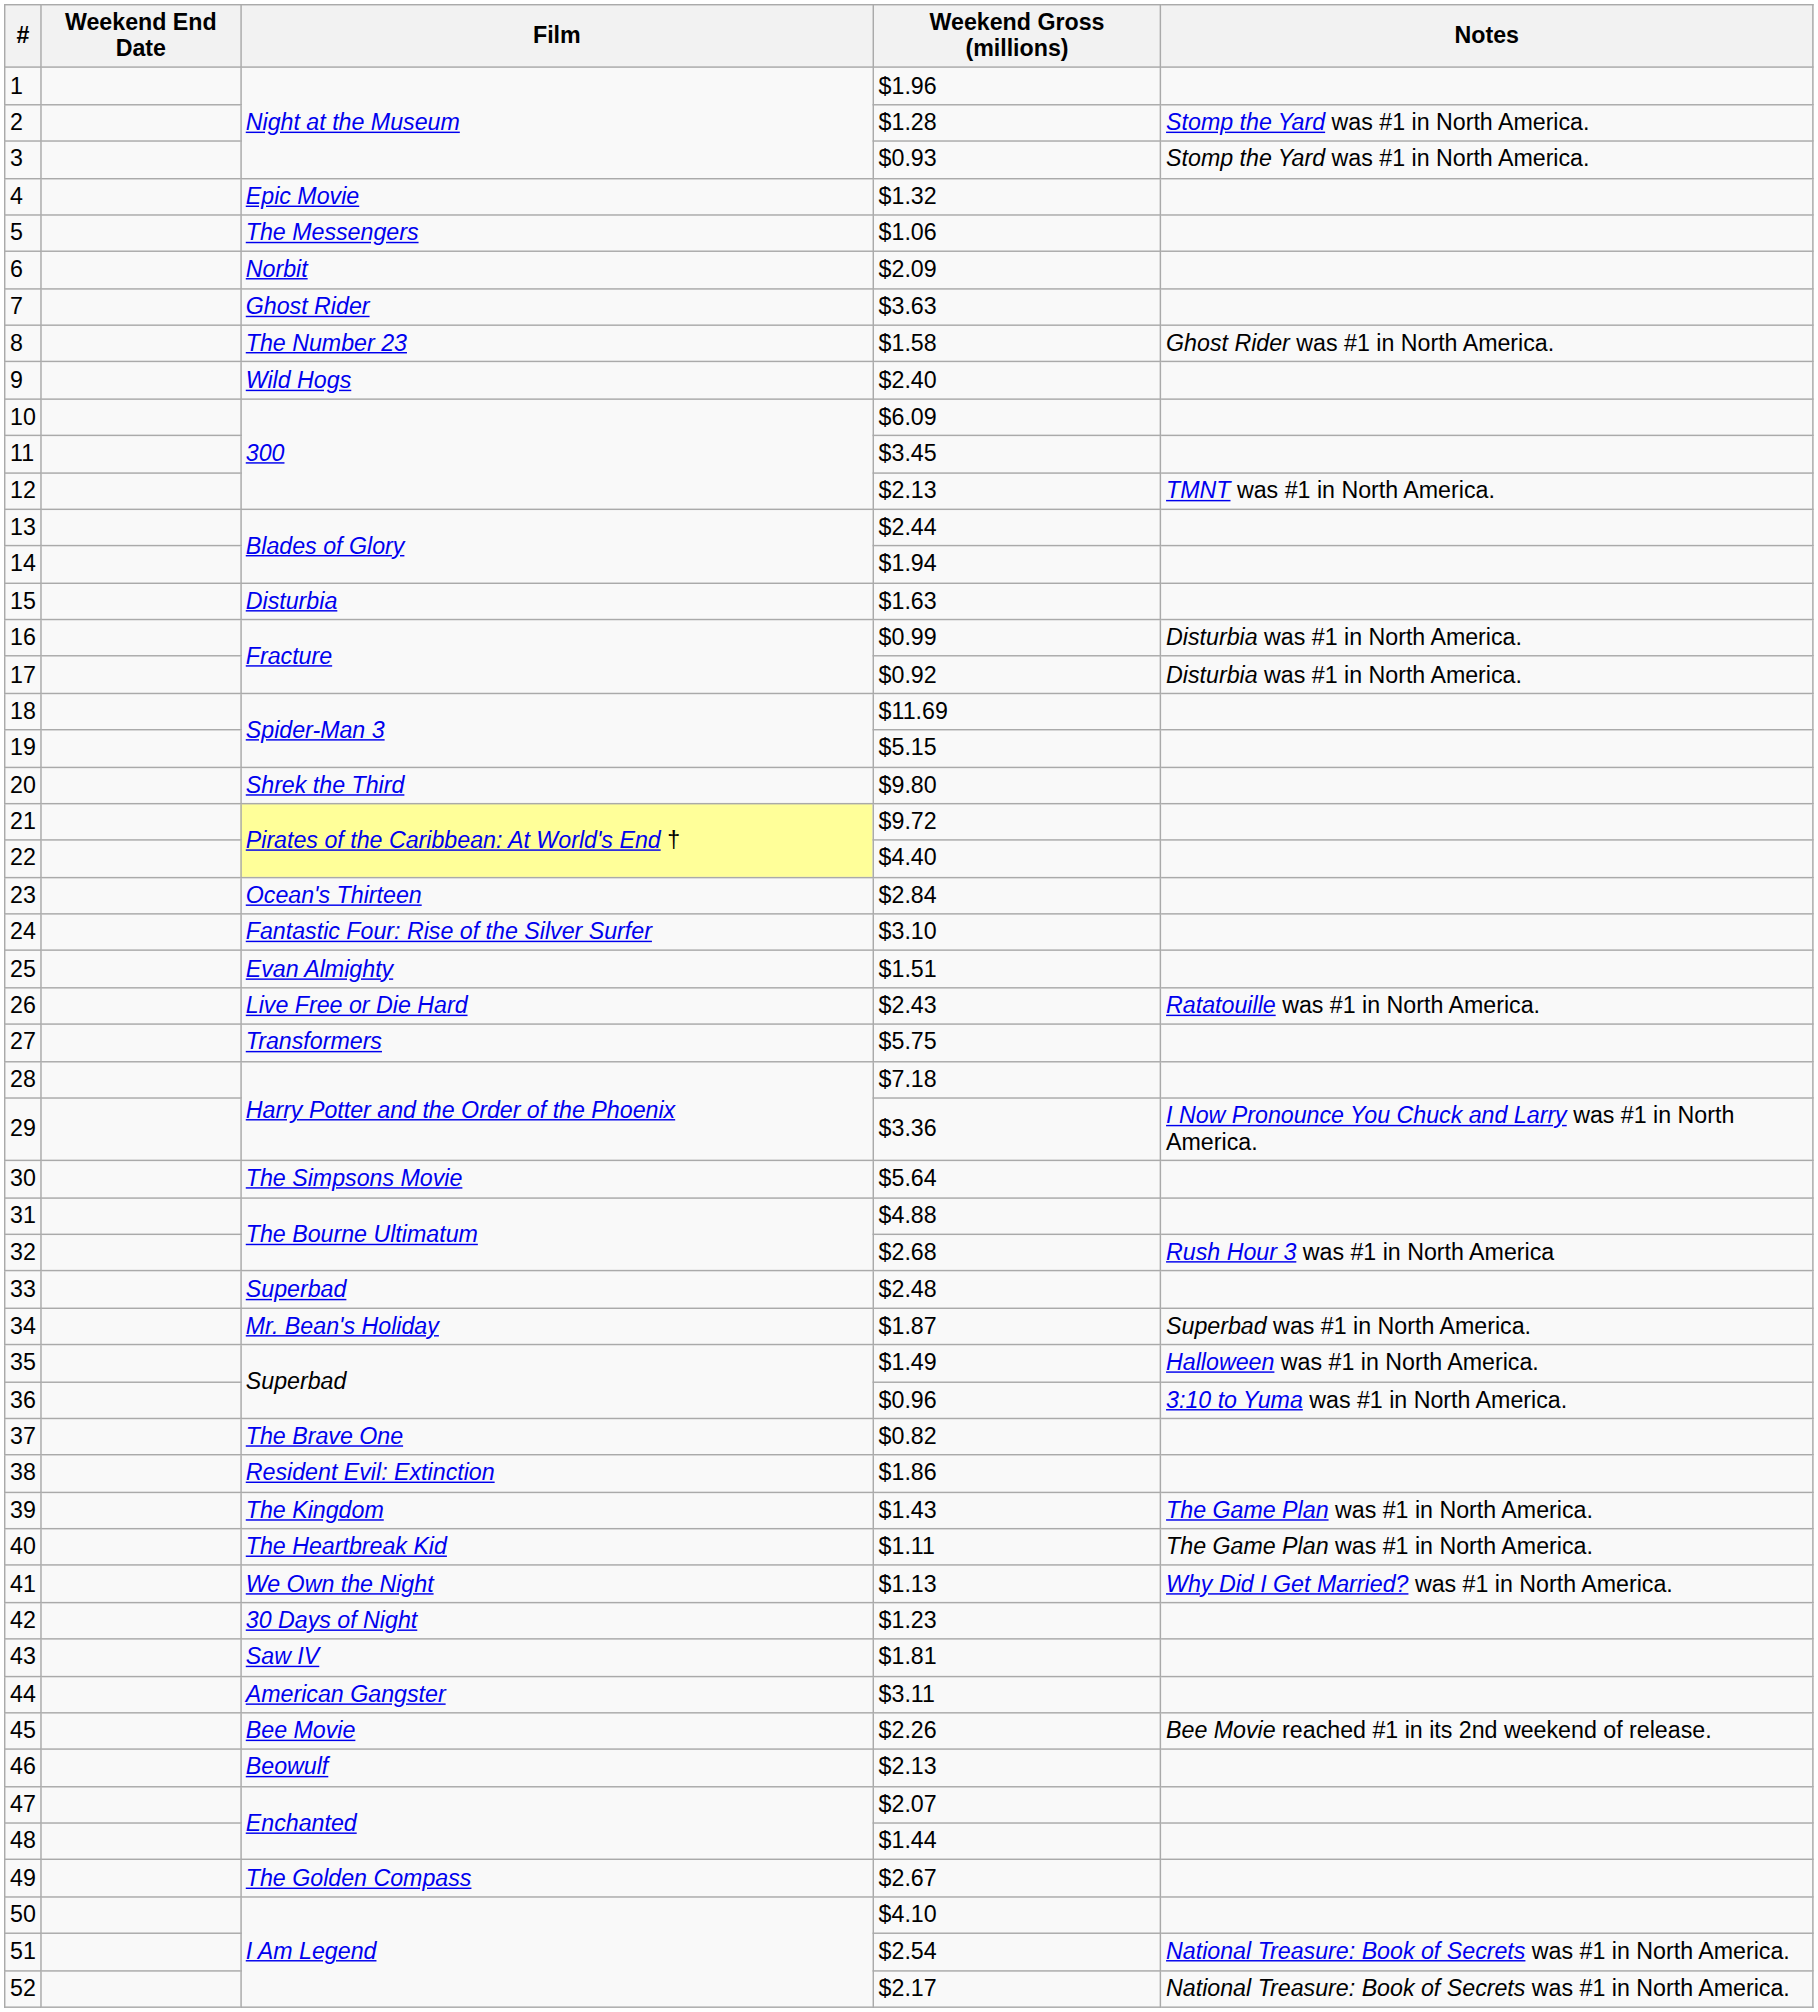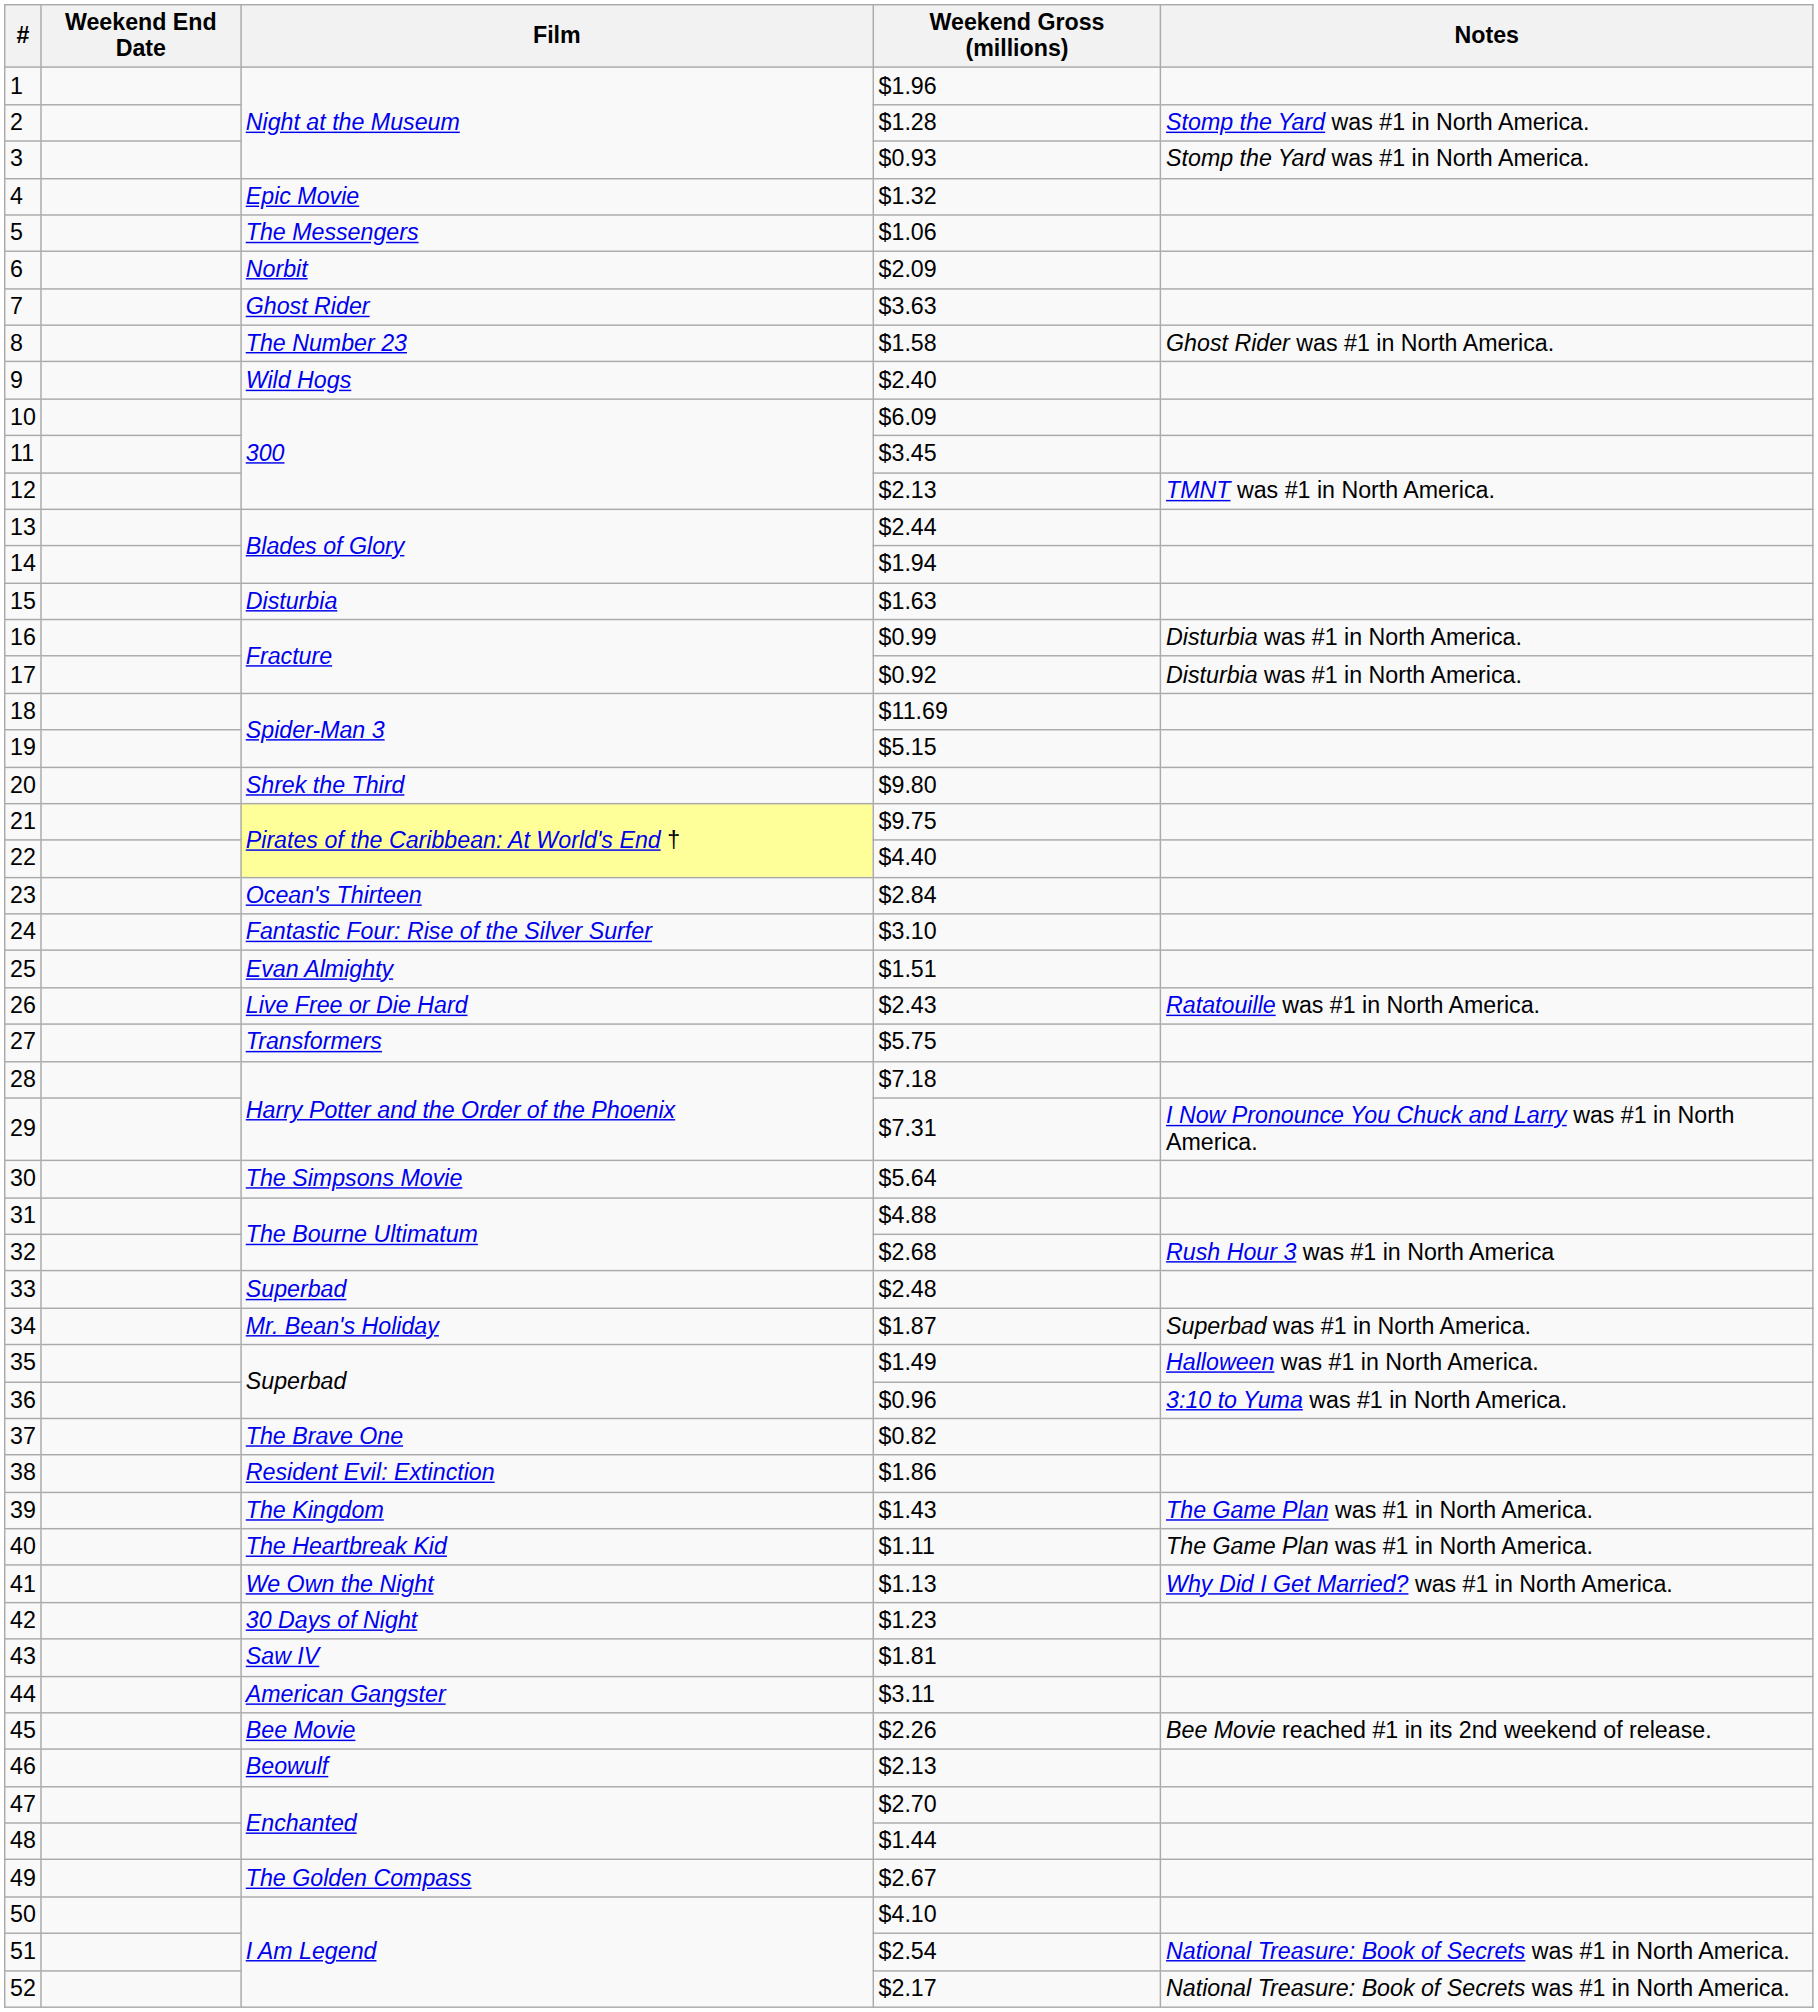 <table class="wikitable sortable">
 <tr>
 <th abbr="Week">#</th>
 <th abbr="Date" style="width:130px">Weekend End Date</th>
 <th width="35%">Film</th>
 <th abbr="Gross">Weekend Gross (millions)</th>
 <th>Notes</th>
 </tr>
 <tr>
 <td>1</td>
 <td></td>
 <td rowspan="3"><em><a href='#'>Night at the Museum</a></em></td>
 <td>$1.96</td>
 <td></td>
 </tr>
 <tr>
 <td>2</td>
 <td></td>
 <td>$1.28</td>
 <td><em><a href='#'>Stomp the Yard</a></em> was #1 in North America.</td>
 </tr>
 <tr>
 <td>3</td>
 <td></td>
 <td>$0.93</td>
 <td><em>Stomp the Yard</em> was #1 in North America.</td>
 </tr>
 <tr>
 <td>4</td>
 <td></td>
 <td><em><a href='#'>Epic Movie</a></em></td>
 <td>$1.32</td>
 <td></td>
 </tr>
 <tr>
 <td>5</td>
 <td></td>
 <td><em><a href='#'>The Messengers</a></em></td>
 <td>$1.06</td>
 <td></td>
 </tr>
 <tr>
 <td>6</td>
 <td></td>
 <td><em><a href='#'>Norbit</a></em></td>
 <td>$2.09</td>
 <td></td>
 </tr>
 <tr>
 <td>7</td>
 <td></td>
 <td><em><a href='#'>Ghost Rider</a></em></td>
 <td>$3.63</td>
 <td></td>
 </tr>
 <tr>
 <td>8</td>
 <td></td>
 <td><em><a href='#'>The Number 23</a></em></td>
 <td>$1.58</td>
 <td><em>Ghost Rider</em> was #1 in North America.</td>
 </tr>
 <tr>
 <td>9</td>
 <td></td>
 <td><em><a href='#'>Wild Hogs</a></em></td>
 <td>$2.40</td>
 <td></td>
 </tr>
 <tr>
 <td>10</td>
 <td></td>
 <td rowspan="3"><em><a href='#'>300</a></em></td>
 <td>$6.09</td>
 <td></td>
 </tr>
 <tr>
 <td>11</td>
 <td></td>
 <td>$3.45</td>
 <td></td>
 </tr>
 <tr>
 <td>12</td>
 <td></td>
 <td>$2.13</td>
 <td><em><a href='#'>TMNT</a></em> was #1 in North America.</td>
 </tr>
 <tr>
 <td>13</td>
 <td></td>
 <td rowspan="2"><em><a href='#'>Blades of Glory</a></em></td>
 <td>$2.44</td>
 <td></td>
 </tr>
 <tr>
 <td>14</td>
 <td></td>
 <td>$1.94</td>
 <td></td>
 </tr>
 <tr>
 <td>15</td>
 <td></td>
 <td><em><a href='#'>Disturbia</a></em></td>
 <td>$1.63</td>
 <td></td>
 </tr>
 <tr>
 <td>16</td>
 <td></td>
 <td rowspan="2"><em><a href='#'>Fracture</a></em></td>
 <td>$0.99</td>
 <td><em>Disturbia</em> was #1 in North America.</td>
 </tr>
 <tr>
 <td>17</td>
 <td></td>
 <td>$0.92</td>
 <td><em>Disturbia</em> was #1 in North America.</td>
 </tr>
 <tr>
 <td>18</td>
 <td></td>
 <td rowspan="2"><em><a href='#'>Spider-Man 3</a></em></td>
 <td>$11.69</td>
 <td></td>
 </tr>
 <tr>
 <td>19</td>
 <td></td>
 <td>$5.15</td>
 <td></td>
 </tr>
 <tr>
 <td>20</td>
 <td></td>
 <td><em><a href='#'>Shrek the Third</a></em></td>
 <td>$9.80</td>
 <td></td>
 </tr>
 <tr>
 <td>21</td>
 <td></td>
 <td rowspan="2" style="background-color:#FFFF99"><em><a href='#'>Pirates of the Caribbean: At World's End</a></em> †</td>
-<td>$9.72</td>
+<td>$9.75</td>
 <td></td>
 </tr>
 <tr>
 <td>22</td>
 <td></td>
 <td>$4.40</td>
 <td></td>
 </tr>
 <tr>
 <td>23</td>
 <td></td>
 <td><em><a href='#'>Ocean's Thirteen</a></em></td>
 <td>$2.84</td>
 <td></td>
 </tr>
 <tr>
 <td>24</td>
 <td></td>
 <td><em><a href='#'>Fantastic Four: Rise of the Silver Surfer</a></em></td>
 <td>$3.10</td>
 <td></td>
 </tr>
 <tr>
 <td>25</td>
 <td></td>
 <td><em><a href='#'>Evan Almighty</a></em></td>
 <td>$1.51</td>
 <td></td>
 </tr>
 <tr>
 <td>26</td>
 <td></td>
 <td><em><a href='#'>Live Free or Die Hard</a></em></td>
 <td>$2.43</td>
 <td><em><a href='#'>Ratatouille</a></em> was #1 in North America.</td>
 </tr>
 <tr>
 <td>27</td>
 <td></td>
 <td><em><a href='#'>Transformers</a></em></td>
 <td>$5.75</td>
 <td></td>
 </tr>
 <tr>
 <td>28</td>
 <td></td>
 <td rowspan="2"><em><a href='#'>Harry Potter and the Order of the Phoenix</a></em></td>
 <td>$7.18</td>
 <td></td>
 </tr>
 <tr>
 <td>29</td>
 <td></td>
-<td>$3.36</td>
+<td>$7.31</td>
 <td><em><a href='#'>I Now Pronounce You Chuck and Larry</a></em> was #1 in North America.</td>
 </tr>
 <tr>
 <td>30</td>
 <td></td>
 <td><em><a href='#'>The Simpsons Movie</a></em></td>
 <td>$5.64</td>
 <td></td>
 </tr>
 <tr>
 <td>31</td>
 <td></td>
 <td rowspan="2"><em><a href='#'>The Bourne Ultimatum</a></em></td>
 <td>$4.88</td>
 <td></td>
 </tr>
 <tr>
 <td>32</td>
 <td></td>
 <td>$2.68</td>
 <td><em><a href='#'>Rush Hour 3</a></em> was #1 in North America</td>
 </tr>
 <tr>
 <td>33</td>
 <td></td>
 <td><em><a href='#'>Superbad</a></em></td>
 <td>$2.48</td>
 <td></td>
 </tr>
 <tr>
 <td>34</td>
 <td></td>
 <td><em><a href='#'>Mr. Bean's Holiday</a></em></td>
 <td>$1.87</td>
 <td><em>Superbad</em> was #1 in North America.</td>
 </tr>
 <tr>
 <td>35</td>
 <td></td>
 <td rowspan="2"><em>Superbad</em></td>
 <td>$1.49</td>
 <td><em><a href='#'>Halloween</a></em> was #1 in North America.</td>
 </tr>
 <tr>
 <td>36</td>
 <td></td>
 <td>$0.96</td>
 <td><em><a href='#'>3:10 to Yuma</a></em> was #1 in North America.</td>
 </tr>
 <tr>
 <td>37</td>
 <td></td>
 <td><em><a href='#'>The Brave One</a></em></td>
 <td>$0.82</td>
 <td></td>
 </tr>
 <tr>
 <td>38</td>
 <td></td>
 <td><em><a href='#'>Resident Evil: Extinction</a></em></td>
 <td>$1.86</td>
 <td></td>
 </tr>
 <tr>
 <td>39</td>
 <td></td>
 <td><em><a href='#'>The Kingdom</a></em></td>
 <td>$1.43</td>
 <td><em><a href='#'>The Game Plan</a></em> was #1 in North America.</td>
 </tr>
 <tr>
 <td>40</td>
 <td></td>
 <td><em><a href='#'>The Heartbreak Kid</a></em></td>
 <td>$1.11</td>
 <td><em>The Game Plan</em> was #1 in North America.</td>
 </tr>
 <tr>
 <td>41</td>
 <td></td>
 <td><em><a href='#'>We Own the Night</a></em></td>
 <td>$1.13</td>
 <td><em><a href='#'>Why Did I Get Married?</a></em> was #1 in North America.</td>
 </tr>
 <tr>
 <td>42</td>
 <td></td>
 <td><em><a href='#'>30 Days of Night</a></em></td>
 <td>$1.23</td>
 <td></td>
 </tr>
 <tr>
 <td>43</td>
 <td></td>
 <td><em><a href='#'>Saw IV</a></em></td>
 <td>$1.81</td>
 <td></td>
 </tr>
 <tr>
 <td>44</td>
 <td></td>
 <td><em><a href='#'>American Gangster</a></em></td>
 <td>$3.11</td>
 <td></td>
 </tr>
 <tr>
 <td>45</td>
 <td></td>
 <td><em><a href='#'>Bee Movie</a></em></td>
 <td>$2.26</td>
 <td><em>Bee Movie</em> reached #1 in its 2nd weekend of release.</td>
 </tr>
 <tr>
 <td>46</td>
 <td></td>
 <td><em><a href='#'>Beowulf</a></em></td>
 <td>$2.13</td>
 <td></td>
 </tr>
 <tr>
 <td>47</td>
 <td></td>
 <td rowspan="2"><em><a href='#'>Enchanted</a></em></td>
-<td>$2.07</td>
+<td>$2.70</td>
 <td></td>
 </tr>
 <tr>
 <td>48</td>
 <td></td>
 <td>$1.44</td>
 <td></td>
 </tr>
 <tr>
 <td>49</td>
 <td></td>
 <td><em><a href='#'>The Golden Compass</a></em></td>
 <td>$2.67</td>
 <td></td>
 </tr>
 <tr>
 <td>50</td>
 <td></td>
 <td rowspan="3"><em><a href='#'>I Am Legend</a></em></td>
 <td>$4.10</td>
 <td></td>
 </tr>
 <tr>
 <td>51</td>
 <td></td>
 <td>$2.54</td>
 <td><em><a href='#'>National Treasure: Book of Secrets</a></em> was #1 in North America.</td>
 </tr>
 <tr>
 <td>52</td>
 <td></td>
 <td>$2.17</td>
 <td><em>National Treasure: Book of Secrets</em> was #1 in North America.</td>
 </tr>
 </table>
